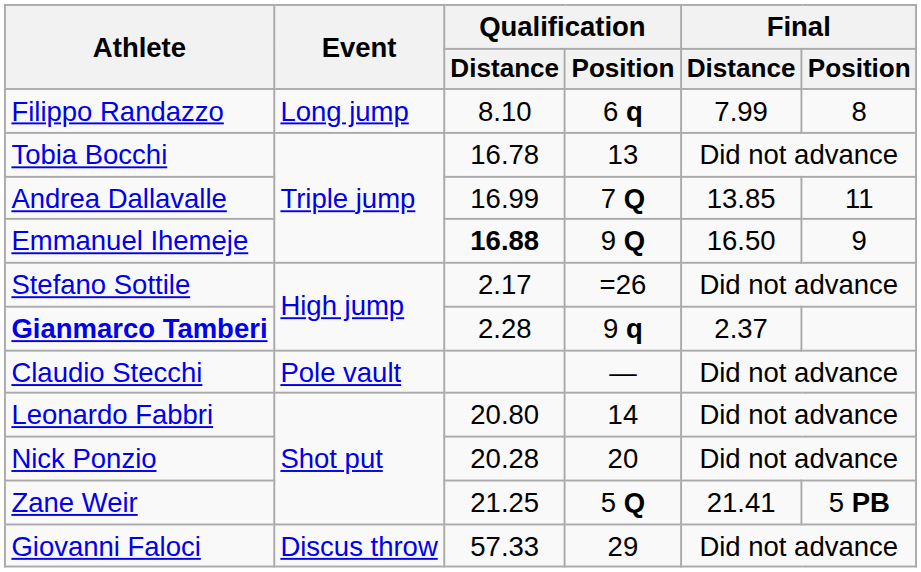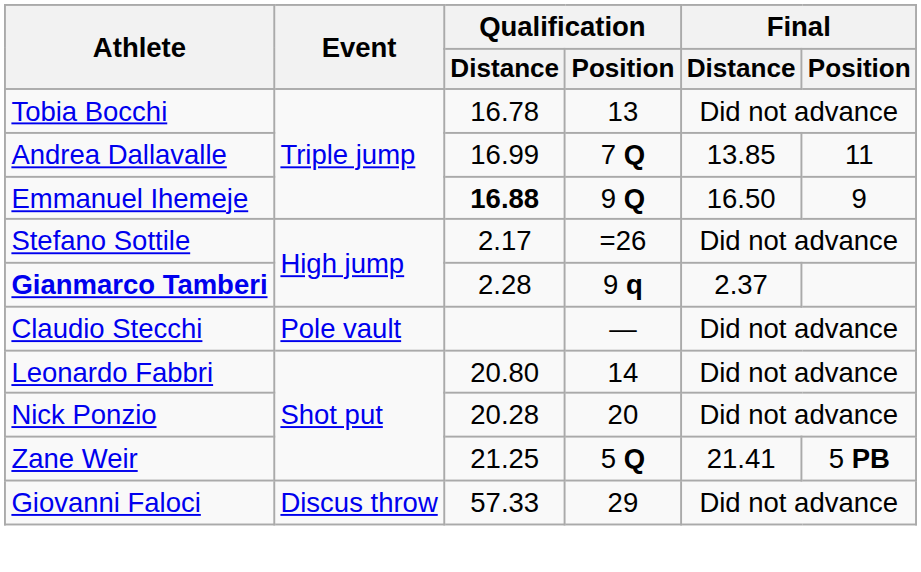 <table class=wikitable style="font-size:90%">
 <tr>
 <th rowspan="2">Athlete</th>
 <th rowspan="2">Event</th>
 <th colspan="2">Qualification</th>
 <th colspan="2">Final</th>
 </tr>
 <tr style="font-size:95%">
 <th>Distance</th>
 <th>Position</th>
 <th>Distance</th>
 <th>Position</th>
-</tr>
-<tr align=center>
-<td align="left"><a href='#'>Filippo Randazzo</a></td>
-<td align="left"><a href='#'>Long jump</a></td>
-<td>8.10</td>
-<td>6 <strong>q</strong></td>
-<td>7.99</td>
-<td>8</td>
 </tr>
 <tr align=center>
 <td align="left"><a href='#'>Tobia Bocchi</a></td>
 <td align="left" rowspan=3><a href='#'>Triple jump</a></td>
 <td>16.78</td>
 <td>13</td>
 <td colspan=2>Did not advance</td>
 </tr>
 <tr align=center>
 <td align="left"><a href='#'>Andrea Dallavalle</a></td>
 <td>16.99</td>
 <td>7 <strong>Q</strong></td>
 <td>13.85</td>
 <td>11</td>
 </tr>
 <tr align=center>
 <td align="left"><a href='#'>Emmanuel Ihemeje</a></td>
 <td><strong>16.88</strong></td>
 <td>9 <strong>Q</strong></td>
 <td>16.50</td>
 <td>9</td>
 </tr>
 <tr align=center>
 <td align="left"><a href='#'>Stefano Sottile</a></td>
 <td align="left" rowspan=2><a href='#'>High jump</a></td>
 <td>2.17</td>
 <td>=26</td>
 <td colspan="2">Did not advance</td>
 </tr>
 <tr align=center>
 <td align="left"><strong><a href='#'>Gianmarco Tamberi</a></strong></td>
 <td>2.28</td>
 <td>9 <strong>q</strong></td>
 <td>2.37</td>
 <td></td>
 </tr>
 <tr align=center>
 <td align="left"><a href='#'>Claudio Stecchi</a></td>
 <td align="left"><a href='#'>Pole vault</a></td>
 <td></td>
 <td>—</td>
 <td colspan=2>Did not advance</td>
 </tr>
 <tr align=center>
 <td align="left"><a href='#'>Leonardo Fabbri</a></td>
 <td align="left" rowspan=3><a href='#'>Shot put</a></td>
 <td>20.80</td>
 <td>14</td>
 <td colspan="2">Did not advance</td>
 </tr>
 <tr align=center>
 <td align="left"><a href='#'>Nick Ponzio</a></td>
 <td>20.28</td>
 <td>20</td>
 <td colspan="2">Did not advance</td>
 </tr>
 <tr align=center>
 <td align="left"><a href='#'>Zane Weir</a></td>
 <td>21.25</td>
 <td>5 <strong>Q</strong></td>
 <td>21.41</td>
 <td>5 <strong>PB</strong></td>
 </tr>
 <tr align=center>
 <td align="left"><a href='#'>Giovanni Faloci</a></td>
 <td align="left"><a href='#'>Discus throw</a></td>
 <td>57.33</td>
 <td>29</td>
 <td colspan="2">Did not advance</td>
 </tr>
 </table>
